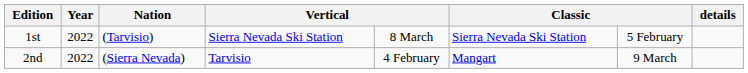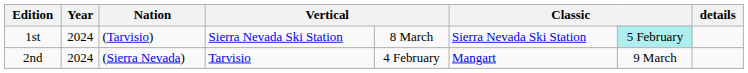 <table class="wikitable" style="width:65%; font-size:90%; text-align:center;">
 <tr>
 <th>Edition</th>
 <th>Year</th>
 <th>Nation</th>
 <th colspan=2>Vertical</th>
 <th colspan=2>Classic</th>
 <th>details</th>
 </tr>
 <tr>
 <td>1st</td>
-<td>2022</td>
+<td>2024</td>
 <td align=left> (<a href='#'>Tarvisio</a>)</td>
 <td align=left><a href='#'>Sierra Nevada Ski Station</a></td>
 <td>8 March</td>
 <td align=left><a href='#'>Sierra Nevada Ski Station</a></td>
-<td>5 February</td>
+<td style="background: paleturquoise;">5 February</td>
 <td></td>
 </tr>
 <tr>
 <td>2nd</td>
-<td>2022</td>
+<td>2024</td>
 <td align=left> (<a href='#'>Sierra Nevada</a>)</td>
 <td align=left><a href='#'>Tarvisio</a></td>
 <td>4 February</td>
 <td align=left><a href='#'>Mangart</a></td>
 <td>9 March</td>
 <td></td>
 </tr>
 </table>
